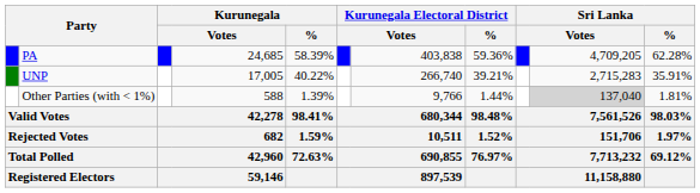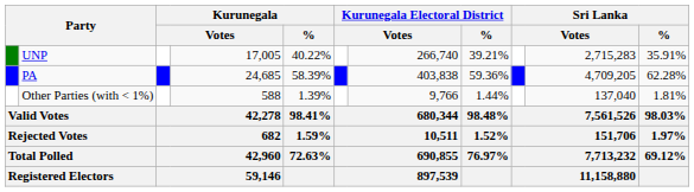 <table class="wikitable">
 <tr>
 <th colspan="2" width="144px"rowspan="2">Party</th>
 <th colspan="3" width="216px">Kurunegala</th>
 <th colspan="3" width="216px"><a href='#'>Kurunegala Electoral District</a></th>
 <th colspan="3" width="216px">Sri Lanka</th>
 </tr>
 <tr>
 <th colspan="2" width="144px">Votes</th>
 <th>%</th>
 <th colspan="2" width="144px">Votes</th>
 <th>%</th>
 <th colspan="2" width="144px">Votes</th>
 <th>%</th>
 </tr>
 <tr>
+<td style="background-color:green;" width="10px"></td>
+<td style="text-align:left;"><a href='#'>UNP</a></td>
+<td style="background-color:white;" width="10px"></td>
+<td style="text-align:right;">17,005</td>
+<td style="text-align:right;">40.22%</td>
+<td style="background-color:white;" width="10px"></td>
+<td style="text-align:right;">266,740</td>
+<td style="text-align:right;">39.21%</td>
+<td style="background-color:white;" width="10px"></td>
+<td style="text-align:right;">2,715,283</td>
+<td style="text-align:right;">35.91%</td>
+</tr>
+<tr>
 <td style="background-color:blue;" width="10px"></td>
 <td style="text-align:left;"><a href='#'>PA</a></td>
 <td style="background-color:blue;" width="10px"></td>
 <td style="text-align:right;">24,685</td>
 <td style="text-align:right;">58.39%</td>
 <td style="background-color:blue;" width="10px"></td>
 <td style="text-align:right;">403,838</td>
 <td style="text-align:right;">59.36%</td>
 <td style="background-color:blue;" width="10px"></td>
 <td style="text-align:right;">4,709,205</td>
 <td style="text-align:right;">62.28%</td>
 </tr>
 <tr>
-<td style="background-color:green;" width="10px"></td>
-<td style="text-align:left;"><a href='#'>UNP</a></td>
-<td style="background-color:white;" width="10px"></td>
-<td style="text-align:right;">17,005</td>
-<td style="text-align:right;">40.22%</td>
-<td style="background-color:white;" width="10px"></td>
-<td style="text-align:right;">266,740</td>
-<td style="text-align:right;">39.21%</td>
-<td style="background-color:white;" width="10px"></td>
-<td style="text-align:right;">2,715,283</td>
-<td style="text-align:right;">35.91%</td>
-</tr>
-<tr>
 <td style="background-color:white;" width="10px"></td>
 <td style="text-align:left;">Other Parties (with < 1%)</td>
 <td style="background-color:white;" width="10px"></td>
 <td style="text-align:right;">588</td>
 <td style="text-align:right;">1.39%</td>
 <td style="background-color:white;" width="10px"></td>
 <td style="text-align:right;">9,766</td>
 <td style="text-align:right;">1.44%</td>
 <td style="background-color:white;" width="10px"></td>
-<td style="background: lightgrey; text-align:right;">137,040</td>
+<td style="text-align:right;">137,040</td>
 <td style="text-align:right;">1.81%</td>
 </tr>
 <tr>
 <th colspan="2" width="144px"style="text-align:left;">Valid Votes</th>
 <th style="text-align:right;"colspan="2" width="144px">42,278</th>
 <th style="text-align:right;">98.41%</th>
 <th style="text-align:right;"colspan="2" width="144px">680,344</th>
 <th style="text-align:right;">98.48%</th>
 <th style="text-align:right;"colspan="2" width="144px">7,561,526</th>
 <th style="text-align:right;">98.03%</th>
 </tr>
 <tr>
 <th colspan="2" width="144px"style="text-align:left;">Rejected Votes</th>
 <th style="text-align:right;"colspan="2" width="144px">682</th>
 <th style="text-align:right;">1.59%</th>
 <th style="text-align:right;"colspan="2" width="144px">10,511</th>
 <th style="text-align:right;">1.52%</th>
 <th style="text-align:right;"colspan="2" width="144px">151,706</th>
 <th style="text-align:right;">1.97%</th>
 </tr>
 <tr>
 <th colspan="2" width="144px"style="text-align:left;">Total Polled</th>
 <th style="text-align:right;"colspan="2" width="144px">42,960</th>
 <th style="text-align:right;">72.63%</th>
 <th style="text-align:right;"colspan="2" width="144px">690,855</th>
 <th style="text-align:right;">76.97%</th>
 <th style="text-align:right;"colspan="2" width="144px">7,713,232</th>
 <th style="text-align:right;">69.12%</th>
 </tr>
 <tr>
 <th colspan="2" width="144px"style="text-align:left;">Registered Electors</th>
 <th style="text-align:right;"colspan="2" width="144px">59,146</th>
 <th></th>
 <th style="text-align:right;"colspan="2" width="144px">897,539</th>
 <th></th>
 <th style="text-align:right;"colspan="2" width="144px">11,158,880</th>
 <th></th>
 </tr>
 </table>
